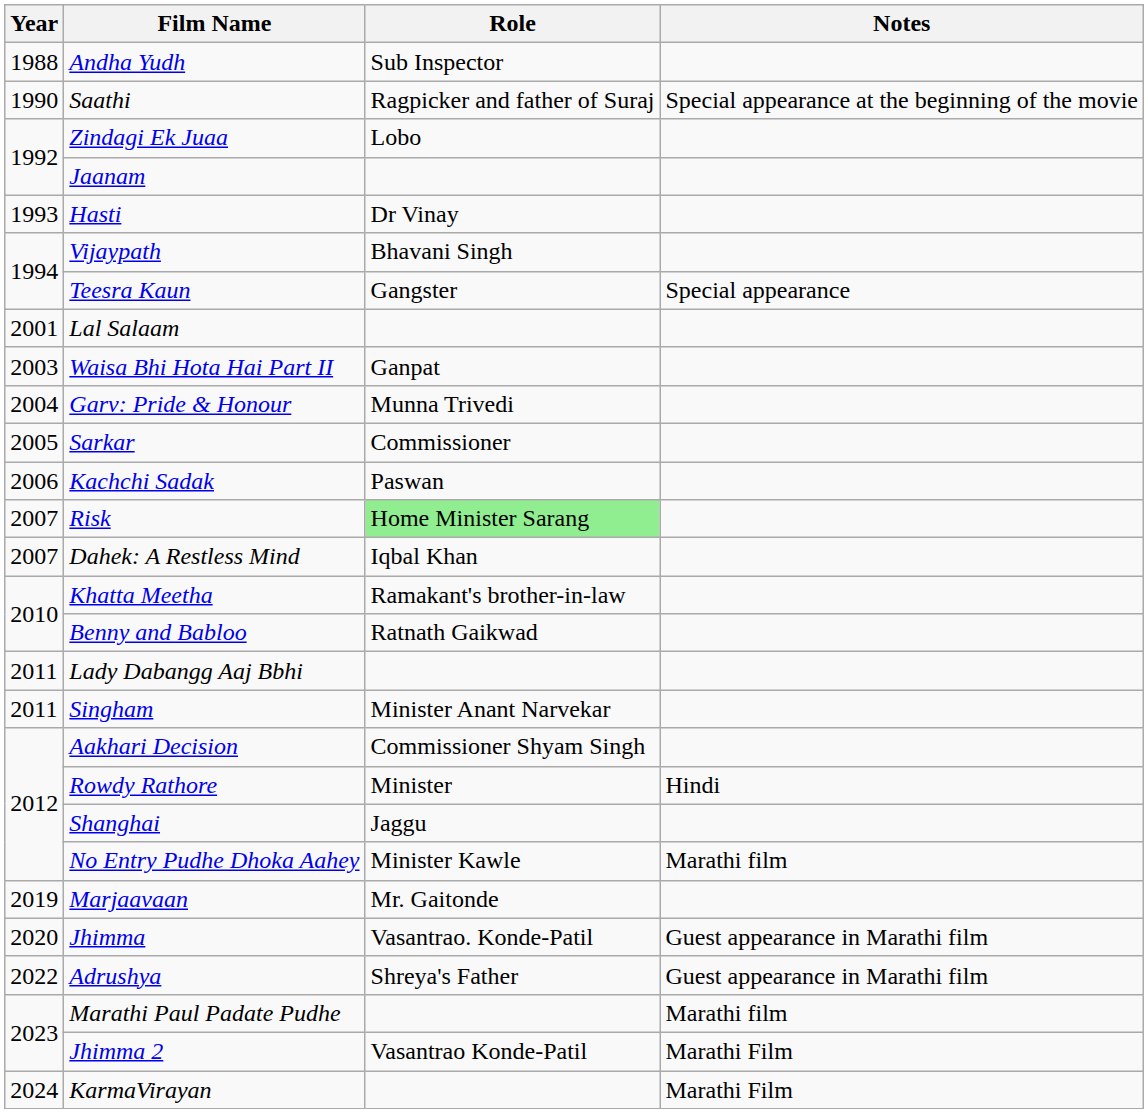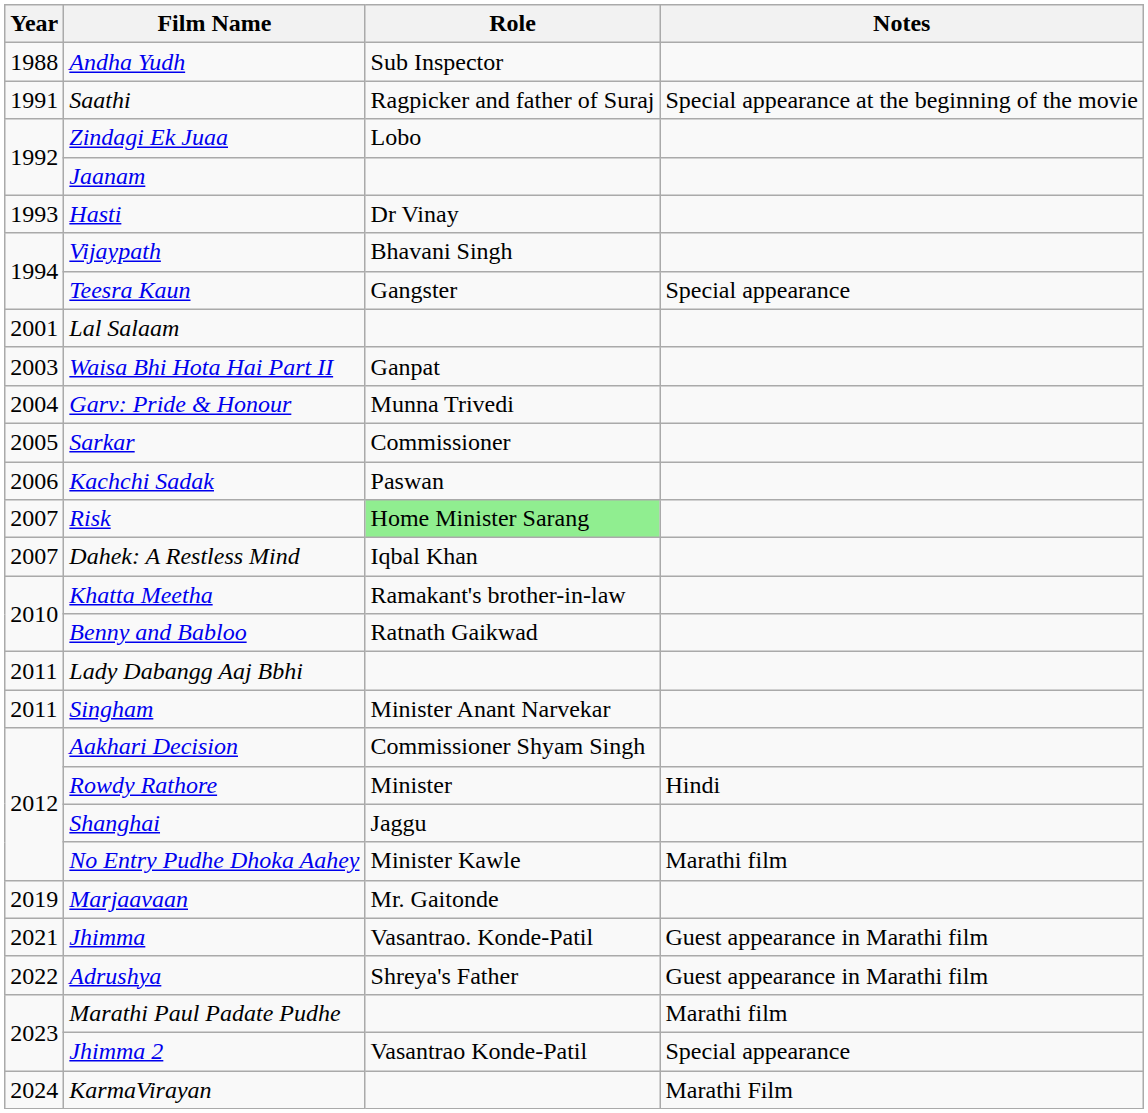 <table class="wikitable sortable">
 <tr>
 <th>Year</th>
 <th>Film Name</th>
 <th>Role</th>
 <th>Notes</th>
 </tr>
 <tr>
 <td>1988</td>
 <td><em><a href='#'>Andha Yudh</a></em></td>
 <td>Sub Inspector</td>
 <td></td>
 </tr>
 <tr>
-<td>1990</td>
+<td>1991</td>
 <td><em>Saathi</em></td>
 <td>Ragpicker and father of Suraj</td>
 <td>Special appearance at the beginning of the movie</td>
 </tr>
 <tr>
 <td rowspan="2">1992</td>
 <td><em><a href='#'>Zindagi Ek Juaa</a></em></td>
 <td>Lobo</td>
 <td></td>
 </tr>
 <tr>
 <td><em><a href='#'>Jaanam</a></em></td>
 <td Slumdweller></td>
 </tr>
 <tr>
 <td>1993</td>
 <td><em><a href='#'>Hasti</a></em></td>
 <td>Dr Vinay</td>
 <td></td>
 </tr>
 <tr>
 <td rowspan="2">1994</td>
 <td><em><a href='#'>Vijaypath</a></em></td>
 <td>Bhavani Singh</td>
 <td></td>
 </tr>
 <tr>
 <td><em><a href='#'>Teesra Kaun</a></em></td>
 <td>Gangster</td>
 <td>Special appearance</td>
 </tr>
 <tr>
 <td>2001</td>
 <td><em>Lal Salaam</em></td>
 <td></td>
 <td></td>
 </tr>
 <tr>
 <td>2003</td>
 <td><em><a href='#'>Waisa Bhi Hota Hai Part II</a></em></td>
 <td>Ganpat</td>
 <td></td>
 </tr>
 <tr>
 <td>2004</td>
 <td><em><a href='#'>Garv: Pride & Honour</a></em></td>
 <td>Munna Trivedi</td>
 <td></td>
 </tr>
 <tr>
 <td>2005</td>
 <td><a href='#'><em>Sarkar</em></a></td>
 <td>Commissioner</td>
 <td></td>
 </tr>
 <tr>
 <td>2006</td>
 <td><em><a href='#'>Kachchi Sadak</a></em></td>
 <td>Paswan</td>
 <td></td>
 </tr>
 <tr>
 <td>2007</td>
 <td><em><a href='#'>Risk</a></em></td>
 <td style="background: lightgreen;">Home Minister Sarang</td>
 <td></td>
 </tr>
 <tr>
 <td>2007</td>
 <td><em>Dahek: A Restless Mind</em></td>
 <td>Iqbal Khan</td>
 <td></td>
 </tr>
 <tr>
 <td Rowspan="2">2010</td>
 <td><em><a href='#'>Khatta Meetha</a></em></td>
 <td>Ramakant's brother-in-law</td>
 <td></td>
 </tr>
 <tr>
 <td><em><a href='#'>Benny and Babloo</a></em></td>
 <td>Ratnath Gaikwad</td>
 <td></td>
 </tr>
 <tr>
 <td>2011</td>
 <td><em>Lady Dabangg Aaj Bbhi</em></td>
 <td></td>
 <td></td>
 </tr>
 <tr>
 <td>2011</td>
 <td><em><a href='#'>Singham</a></em></td>
 <td>Minister Anant Narvekar</td>
 <td></td>
 </tr>
 <tr>
 <td Rowspan="4">2012</td>
 <td><em><a href='#'>Aakhari Decision</a></em></td>
 <td>Commissioner Shyam Singh</td>
 <td></td>
 </tr>
 <tr>
 <td><em><a href='#'>Rowdy Rathore</a></em></td>
 <td>Minister</td>
 <td>Hindi</td>
 </tr>
 <tr>
 <td><em><a href='#'>Shanghai</a></em></td>
 <td>Jaggu</td>
 <td></td>
 </tr>
 <tr>
 <td><em><a href='#'>No Entry Pudhe Dhoka Aahey</a></em></td>
 <td>Minister Kawle</td>
 <td>Marathi film</td>
 </tr>
 <tr>
 <td>2019</td>
 <td><em><a href='#'>Marjaavaan</a></em></td>
 <td>Mr. Gaitonde</td>
 <td></td>
 </tr>
 <tr>
-<td>2020</td>
+<td>2021</td>
 <td><em><a href='#'>Jhimma</a></em></td>
 <td>Vasantrao. Konde-Patil</td>
 <td>Guest appearance in Marathi film</td>
 </tr>
 <tr>
 <td>2022</td>
 <td><em><a href='#'>Adrushya</a></em></td>
 <td>Shreya's Father</td>
 <td>Guest appearance in Marathi film</td>
 </tr>
 <tr>
 <td rowspan="2">2023</td>
 <td><em>Marathi Paul Padate Pudhe</em></td>
 <td></td>
 <td>Marathi film</td>
 </tr>
 <tr>
 <td><em><a href='#'>Jhimma 2</a></em></td>
 <td>Vasantrao Konde-Patil</td>
-<td>Marathi Film</td>
+<td>Special appearance</td>
 </tr>
 <tr>
 <td>2024</td>
 <td><em>KarmaVirayan</em></td>
 <td></td>
 <td>Marathi Film </td>
 </tr>
 </table>
